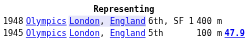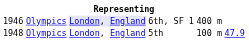 <table>
 <tr>
 <th colspan="6">Representing </th>
 </tr>
 <tr>
-<td>1948</td>
+<td>1946</td>
 <td><a href='#'>Olympics</a></td>
 <td style="background: lavender;"><a href='#'>London</a>, <a href='#'>England</a></td>
 <td>6th, SF 1</td>
 <td>400 m</td>
 <td><a href='#'></a></td>
 </tr>
 <tr>
-<td>1945</td>
+<td>1948</td>
 <td><a href='#'>Olympics</a></td>
 <td><a href='#'>London</a>, <a href='#'>England</a></td>
 <td>5th</td>
 <td>100 m</td>
-<td><strong><a href='#'>47.9</a></strong></td>
+<td><a href='#'>47.9</a></td>
 </tr>
 </table>
